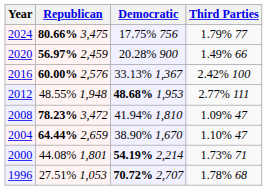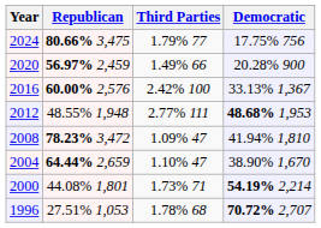 <table class="wikitable" style="float:right; font-size:95%;">
 <tr bgcolor=lightgrey>
 <th>Year</th>
 <th><a href='#'>Republican</a></th>
+<th><a href='#'>Third Parties</a></th>
 <th><a href='#'>Democratic</a></th>
-<th><a href='#'>Third Parties</a></th>
 </tr>
 <tr>
 <td align="center" bgcolor="#fff3f3"><a href='#'>2024</a></td>
 <td align="center" bgcolor="#fff3f3"><strong>80.66%</strong> <em>3,475</em></td>
+<td align="center">1.79% <em>77</em></td>
 <td align="center" bgcolor="#f0f0ff">17.75% <em>756</em></td>
-<td align="center">1.79% <em>77</em></td>
 </tr>
 <tr>
 <td align="center" bgcolor="#fff3f3"><a href='#'>2020</a></td>
 <td align="center" bgcolor="#fff3f3"><strong>56.97%</strong> <em>2,459</em></td>
+<td align="center">1.49% <em>66</em></td>
 <td align="center" bgcolor="#f0f0ff">20.28% <em>900</em></td>
-<td align="center">1.49% <em>66</em></td>
 </tr>
 <tr>
 <td align="center" bgcolor="#fff3f3"><a href='#'>2016</a></td>
 <td align="center" bgcolor="#fff3f3"><strong>60.00%</strong> <em>2,576</em></td>
+<td align="center">2.42% <em>100</em></td>
 <td align="center" bgcolor="#f0f0ff">33.13% <em>1,367</em></td>
-<td align="center">2.42% <em>100</em></td>
 </tr>
 <tr>
 <td align="center" bgcolor="#f0f0ff"><a href='#'>2012</a></td>
 <td align="center" bgcolor="#fff3f3">48.55% <em>1,948</em></td>
+<td align="center">2.77% <em>111</em></td>
 <td align="center" bgcolor="#f0f0ff"><strong>48.68%</strong> <em>1,953</em></td>
-<td align="center">2.77% <em>111</em></td>
 </tr>
 <tr>
 <td align="center" bgcolor="#f0f0ff"><a href='#'>2008</a></td>
 <td align="center" bgcolor="#fff3f3"><strong>78.23%</strong> <em>3,472</em></td>
+<td align="center">1.09% <em>47</em></td>
 <td align="center" bgcolor="#f0f0ff">41.94% <em>1,810</em></td>
-<td align="center">1.09% <em>47</em></td>
 </tr>
 <tr>
 <td align="center" bgcolor="#fff3f3"><a href='#'>2004</a></td>
 <td align="center" bgcolor="#fff3f3"><strong>64.44%</strong> <em>2,659</em></td>
+<td align="center">1.10% <em>47</em></td>
 <td align="center" bgcolor="#f0f0ff">38.90% <em>1,670</em></td>
-<td align="center">1.10% <em>47</em></td>
 </tr>
 <tr>
 <td align="center" bgcolor="#f0f0ff"><a href='#'>2000</a></td>
 <td align="center" bgcolor="#fff3f3">44.08% <em>1,801</em></td>
+<td align="center">1.73% <em>71</em></td>
 <td align="center" bgcolor="#f0f0ff"><strong>54.19%</strong> <em>2,214</em></td>
-<td align="center">1.73% <em>71</em></td>
 </tr>
 <tr>
 <td align="center" bgcolor="#f0f0ff"><a href='#'>1996</a></td>
 <td align="center" bgcolor="#fff3f3">27.51% <em>1,053</em></td>
+<td align="center">1.78% <em>68</em></td>
 <td align="center" bgcolor="#f0f0ff"><strong>70.72%</strong> <em>2,707</em></td>
-<td align="center">1.78% <em>68</em></td>
 </tr>
 </table>
